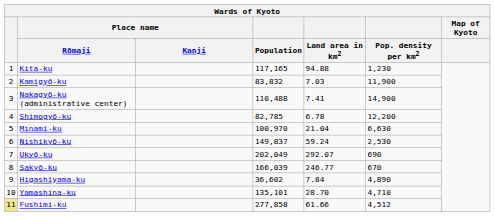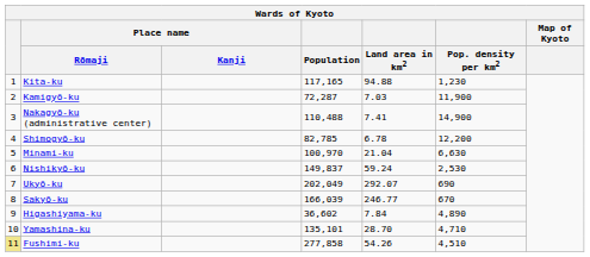 <table width="810" class="wikitable" style="margin-left: auto; margin-right: auto">
 <tr>
 <th colspan="7">Wards of Kyoto</th>
 </tr>
 <tr>
 <th rowspan="2"></th>
 <th colspan="2">Place name</th>
 <th></th>
 <th></th>
 <th></th>
 <th>Map of Kyoto</th>
 </tr>
 <tr>
 <th style="width: 190px;"><a href='#'>Rōmaji</a></th>
 <th style="width: 190px;"><a href='#'>Kanji</a></th>
 <th>Population</th>
 <th>Land area in km<sup>2</sup></th>
 <th>Pop. density per km<sup>2</sup></th>
 <th></th>
 </tr>
 <tr>
 <td style="text-align: center;"  "width: 20px;">1</td>
 <td><a href='#'>Kita-ku</a></td>
 <td></td>
 <td>117,165</td>
 <td>94.88</td>
 <td>1,230</td>
 <td rowspan="11"></td>
 </tr>
 <tr>
 <td style="text-align: center;">2</td>
 <td><a href='#'>Kamigyō-ku</a></td>
 <td></td>
-<td>83,832</td>
+<td>72,287</td>
 <td>7.03</td>
 <td>11,900</td>
 </tr>
 <tr>
 <td style="text-align: center;">3</td>
 <td><a href='#'>Nakagyō-ku</a> (administrative center)</td>
 <td></td>
 <td>110,488</td>
 <td>7.41</td>
 <td>14,900</td>
 </tr>
 <tr>
 <td style="text-align: center;">4</td>
 <td><a href='#'>Shimogyō-ku</a></td>
 <td></td>
 <td>82,785</td>
 <td>6.78</td>
 <td>12,200</td>
 </tr>
 <tr>
 <td style="text-align: center;">5</td>
 <td><a href='#'>Minami-ku</a></td>
 <td></td>
 <td>100,970</td>
 <td>21.04</td>
 <td>6,630</td>
 </tr>
 <tr>
 <td style="text-align: center;">6</td>
 <td><a href='#'>Nishikyō-ku</a></td>
 <td></td>
 <td>149,837</td>
 <td>59.24</td>
 <td>2,530</td>
 </tr>
 <tr>
 <td style="text-align: center;">7</td>
 <td><a href='#'>Ukyō-ku</a></td>
 <td></td>
 <td>202,049</td>
 <td>292.07</td>
 <td>690</td>
 </tr>
 <tr>
 <td style="text-align: center;">8</td>
 <td><a href='#'>Sakyō-ku</a></td>
 <td></td>
 <td>166,039</td>
 <td>246.77</td>
 <td>670</td>
 </tr>
 <tr>
 <td style="text-align: center;">9</td>
 <td><a href='#'>Higashiyama-ku</a></td>
 <td></td>
 <td>36,602</td>
 <td>7.84</td>
 <td>4,890</td>
 </tr>
 <tr>
 <td style="text-align: center;">10</td>
 <td><a href='#'>Yamashina-ku</a></td>
 <td></td>
 <td>135,101</td>
 <td>28.70</td>
 <td>4,710</td>
 </tr>
 <tr>
 <td style="background: khaki; text-align: center;">11</td>
 <td><a href='#'>Fushimi-ku</a></td>
 <td></td>
 <td>277,858</td>
-<td>61.66</td>
-<td>4,512</td>
+<td>54.26</td>
+<td>4,510</td>
 </tr>
 </table>
